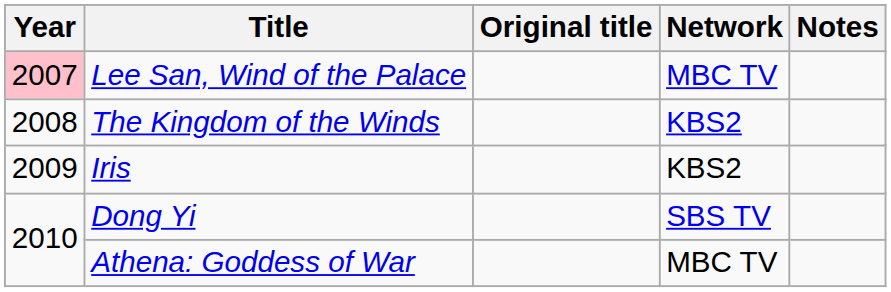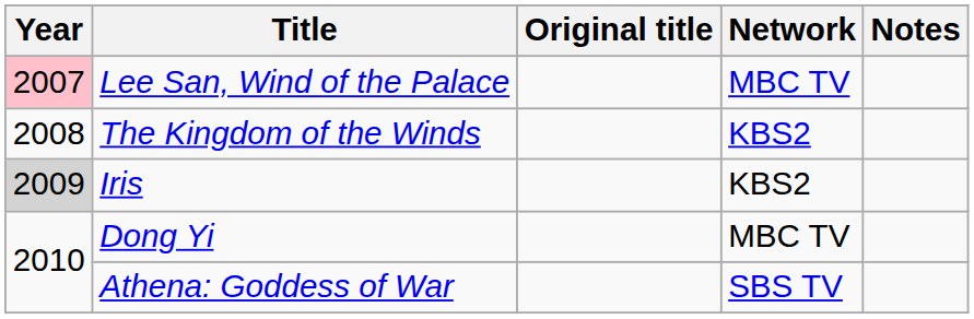 <table class="wikitable">
 <tr>
 <th>Year</th>
 <th>Title</th>
 <th>Original title</th>
 <th>Network</th>
 <th>Notes</th>
 </tr>
 <tr>
 <td style="background: pink;">2007</td>
 <td><em><a href='#'>Lee San, Wind of the Palace</a></em></td>
 <td></td>
 <td><a href='#'>MBC TV</a></td>
 <td></td>
 </tr>
 <tr>
 <td>2008</td>
 <td><em><a href='#'>The Kingdom of the Winds</a></em></td>
 <td></td>
 <td><a href='#'>KBS2</a></td>
 <td></td>
 </tr>
 <tr>
-<td>2009</td>
+<td style="background: lightgrey;">2009</td>
 <td><em><a href='#'>Iris</a></em></td>
 <td></td>
 <td>KBS2</td>
 <td></td>
 </tr>
 <tr>
 <td rowspan="2">2010</td>
 <td><em><a href='#'>Dong Yi</a></em></td>
 <td></td>
-<td><a href='#'>SBS TV</a></td>
+<td>MBC TV</td>
 <td></td>
 </tr>
 <tr>
 <td><em><a href='#'>Athena: Goddess of War</a></em></td>
 <td></td>
-<td>MBC TV</td>
+<td><a href='#'>SBS TV</a></td>
 <td></td>
 </tr>
 </table>
